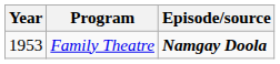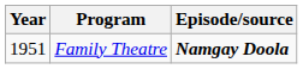 <table class="wikitable">
 <tr>
 <th>Year</th>
 <th>Program</th>
 <th>Episode/source</th>
 </tr>
 <tr>
-<td>1953</td>
+<td>1951</td>
 <td><em><a href='#'>Family Theatre</a></em></td>
 <td><strong><em>Namgay Doola</em></strong></td>
 </tr>
 </table>
